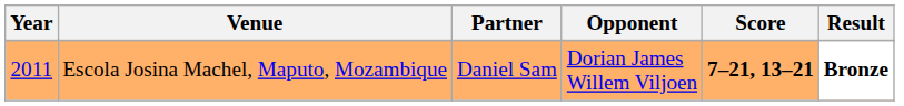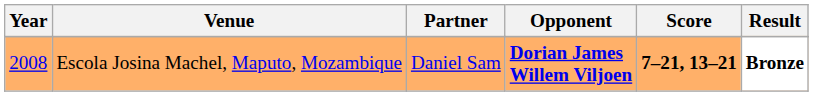 <table class="sortable wikitable" style="font-size: 90%;">
 <tr>
 <th>Year</th>
 <th>Venue</th>
 <th>Partner</th>
 <th>Opponent</th>
 <th>Score</th>
 <th>Result</th>
 </tr>
 <tr>
 </tr>
 <tr style="background:#FFB069">
-<td align="center"><a href='#'>2011</a></td>
+<td align="center"><a href='#'>2008</a></td>
 <td align="left">Escola Josina Machel, <a href='#'>Maputo</a>, <a href='#'>Mozambique</a></td>
 <td align="left"> <a href='#'>Daniel Sam</a></td>
-<td align="left"> <a href='#'>Dorian James</a><br> <a href='#'>Willem Viljoen</a></td>
+<td align="left"><strong> <a href='#'>Dorian James</a><br> <a href='#'>Willem Viljoen</a></strong></td>
 <td align="left"><strong>7–21, 13–21</strong></td>
 <td style="text-align:left; background:white"> <strong>Bronze</strong></td>
 </tr>
 </table>
